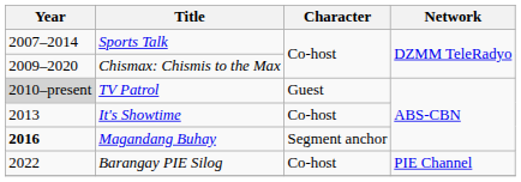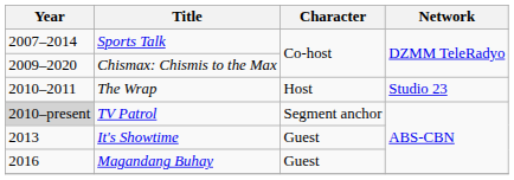 <table class=wikitable>
 <tr>
 <th>Year</th>
 <th>Title</th>
 <th>Character</th>
 <th>Network</th>
 </tr>
 <tr>
 <td>2007–2014</td>
 <td><em><a href='#'>Sports Talk</a></em></td>
 <td rowspan=2>Co-host</td>
 <td rowspan=2><a href='#'>DZMM TeleRadyo</a></td>
 </tr>
 <tr>
 <td>2009–2020</td>
 <td><em>Chismax: Chismis to the Max</em></td>
 </tr>
 <tr>
+<td>2010–2011</td>
+<td><em>The Wrap</em></td>
+<td>Host</td>
+<td><a href='#'>Studio 23</a></td>
+</tr>
+<tr>
 <td style="background: lightgrey;">2010–present</td>
 <td><em><a href='#'>TV Patrol</a></em></td>
-<td>Guest</td>
+<td>Segment anchor</td>
 <td rowspan=3><a href='#'>ABS-CBN</a></td>
 </tr>
 <tr>
 <td>2013</td>
 <td><em><a href='#'>It's Showtime</a></em></td>
-<td>Co-host</td>
+<td>Guest</td>
 </tr>
 <tr>
-<td><strong>2016</strong></td>
+<td>2016</td>
 <td><em><a href='#'>Magandang Buhay</a></em></td>
-<td>Segment anchor</td>
-</tr>
-<tr>
-<td>2022</td>
-<td><em>Barangay PIE Silog</em></td>
-<td>Co-host</td>
-<td><a href='#'>PIE Channel</a></td>
+<td>Guest</td>
 </tr>
 <tr>
 </tr>
 </table>
